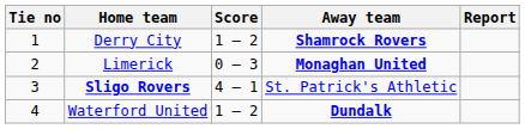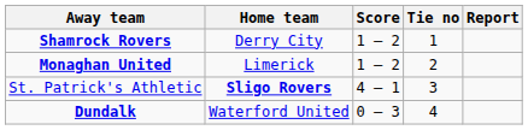 <table class="wikitable" style="text-align: center">
 <tr>
-<th>Tie no</th>
+<th>Away team</th>
 <th>Home team</th>
 <th>Score</th>
-<th>Away team</th>
+<th>Tie no</th>
 <th>Report</th>
 </tr>
 <tr>
-<td>1</td>
+<td><strong><a href='#'>Shamrock Rovers</a></strong></td>
 <td><a href='#'>Derry City</a></td>
 <td>1 – 2</td>
-<td><strong><a href='#'>Shamrock Rovers</a></strong></td>
+<td>1</td>
 <td></td>
 </tr>
 <tr>
+<td><strong><a href='#'>Monaghan United</a></strong></td>
+<td><a href='#'>Limerick</a></td>
+<td>1 – 2</td>
 <td>2</td>
-<td><a href='#'>Limerick</a></td>
-<td>0 – 3</td>
-<td><strong><a href='#'>Monaghan United</a></strong></td>
 <td></td>
 </tr>
 <tr>
-<td>3</td>
+<td><a href='#'>St. Patrick's Athletic</a></td>
 <td><strong><a href='#'>Sligo Rovers</a></strong></td>
 <td>4 – 1</td>
-<td><a href='#'>St. Patrick's Athletic</a></td>
+<td>3</td>
 <td></td>
 </tr>
 <tr>
+<td><strong><a href='#'>Dundalk</a></strong></td>
+<td><a href='#'>Waterford United</a></td>
+<td>0 – 3</td>
 <td>4</td>
-<td><a href='#'>Waterford United</a></td>
-<td>1 – 2</td>
-<td><strong><a href='#'>Dundalk</a></strong></td>
 <td></td>
 </tr>
 </table>
